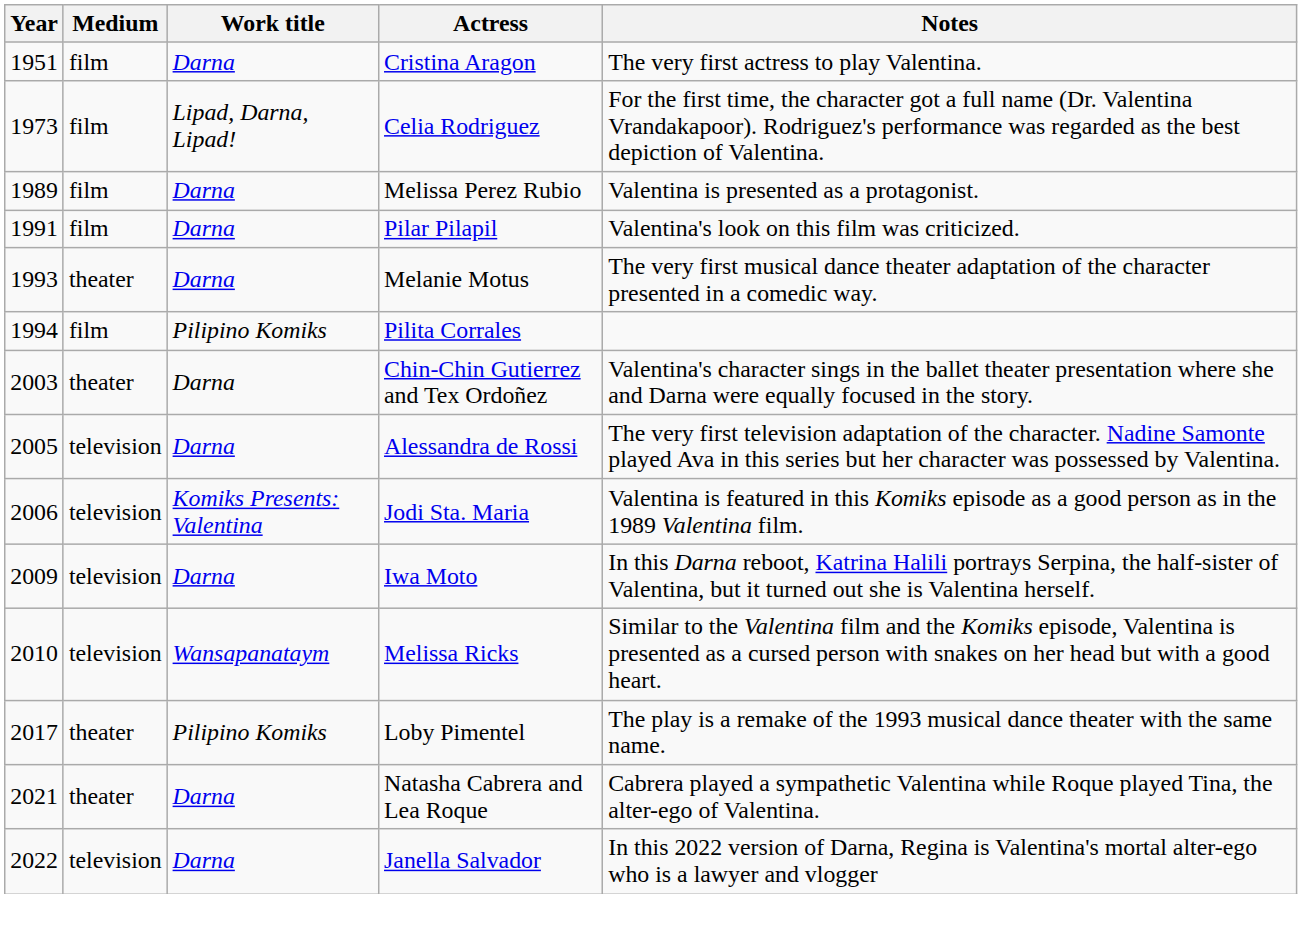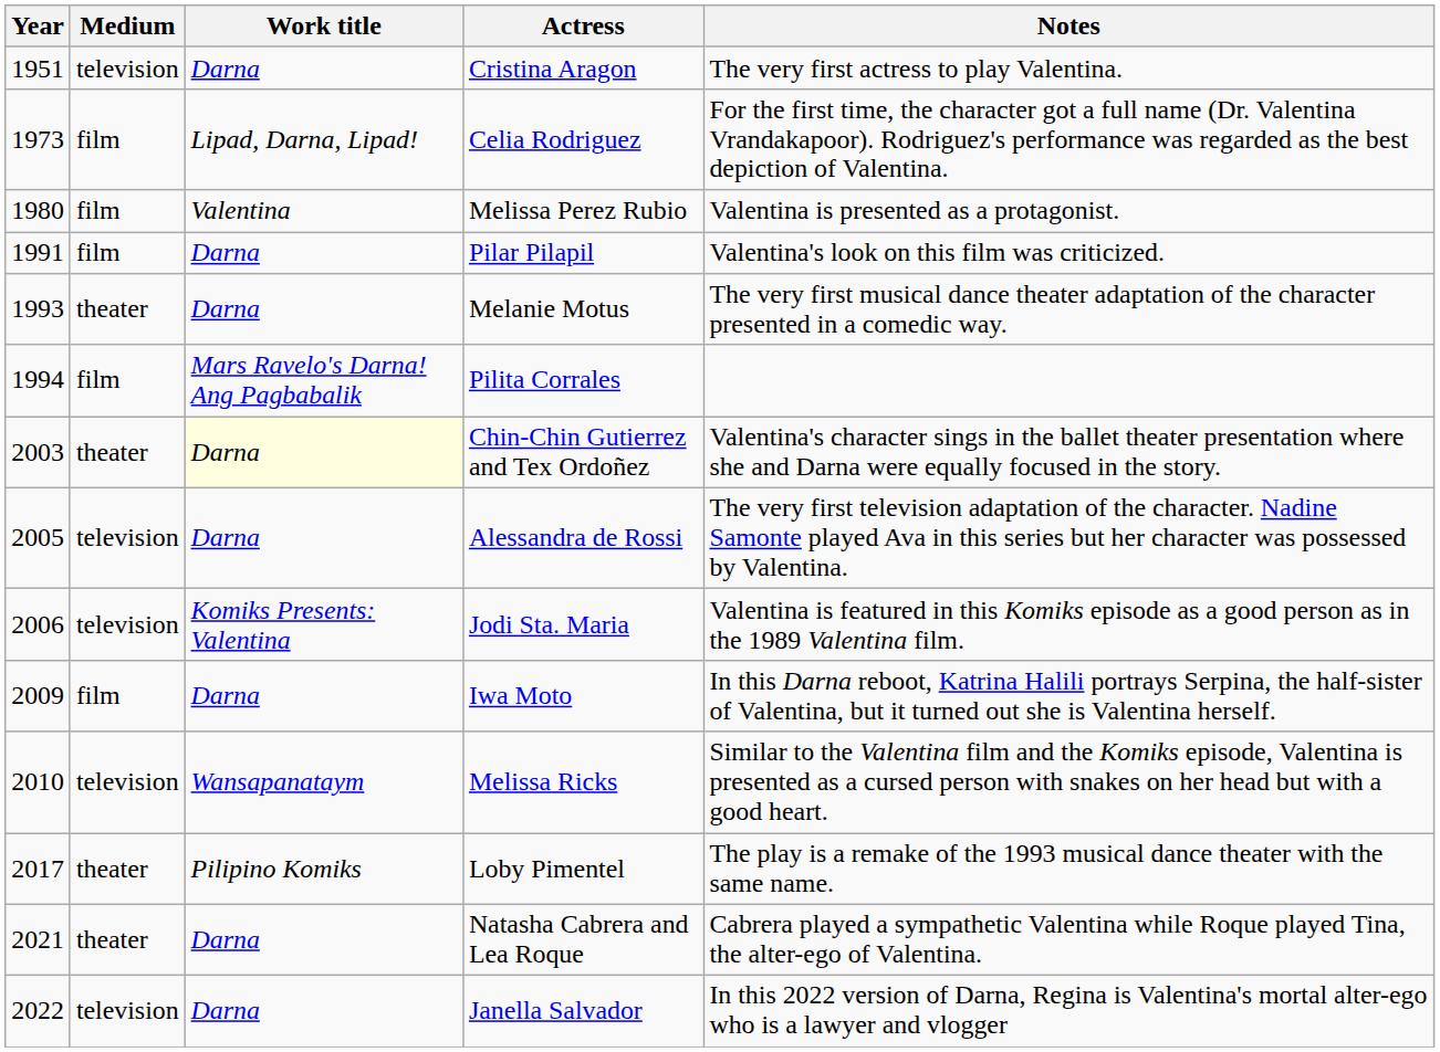 <table class="wikitable sortable">
 <tr>
 <th scope="col">Year</th>
 <th scope="col">Medium</th>
 <th scope="col">Work title</th>
 <th scope="col">Actress</th>
 <th scope="col" class="unsortable">Notes</th>
 </tr>
 <tr>
 <td>1951</td>
-<td>film</td>
+<td>television</td>
 <td><em><a href='#'>Darna</a></em></td>
 <td><a href='#'>Cristina Aragon</a></td>
 <td>The very first actress to play Valentina.</td>
 </tr>
 <tr>
 <td>1973</td>
 <td>film</td>
 <td><em>Lipad, Darna, Lipad!</em></td>
 <td><a href='#'>Celia Rodriguez</a></td>
 <td>For the first time, the character got a full name (Dr. Valentina Vrandakapoor). Rodriguez's performance was regarded as the best depiction of Valentina.</td>
 </tr>
 <tr>
-<td>1989</td>
+<td>1980</td>
 <td>film</td>
-<td><a href='#'><em>Darna</em></a></td>
+<td><em>Valentina</em></td>
 <td>Melissa Perez Rubio</td>
 <td>Valentina is presented as a protagonist.</td>
 </tr>
 <tr>
 <td>1991</td>
 <td>film</td>
 <td><em><a href='#'>Darna</a></em></td>
 <td><a href='#'>Pilar Pilapil</a></td>
 <td>Valentina's look on this film was criticized.</td>
 </tr>
 <tr>
 <td>1993</td>
 <td>theater</td>
 <td><a href='#'><em>Darna</em></a></td>
 <td>Melanie Motus</td>
 <td>The very first musical dance theater adaptation of the character presented in a comedic way.</td>
 </tr>
 <tr>
 <td>1994</td>
 <td>film</td>
-<td><em>Pilipino Komiks</em></td>
+<td><em><a href='#'>Mars Ravelo's Darna! Ang Pagbabalik</a></em></td>
 <td><a href='#'>Pilita Corrales</a></td>
 <td></td>
 </tr>
 <tr>
 <td>2003</td>
 <td>theater</td>
-<td><em>Darna</em></td>
+<td style="background: lightyellow;"><em>Darna</em></td>
 <td><a href='#'>Chin-Chin Gutierrez</a> and Tex Ordoñez</td>
 <td>Valentina's character sings in the ballet theater presentation where she and Darna were equally focused in the story.</td>
 </tr>
 <tr>
 <td>2005</td>
 <td>television</td>
 <td><a href='#'><em>Darna</em></a></td>
 <td><a href='#'>Alessandra de Rossi</a></td>
 <td>The very first television adaptation of the character. <a href='#'>Nadine Samonte</a> played Ava in this series but her character was possessed by Valentina.</td>
 </tr>
 <tr>
 <td>2006</td>
 <td>television</td>
 <td><a href='#'><em>Komiks Presents: Valentina</em></a></td>
 <td><a href='#'>Jodi Sta. Maria</a></td>
 <td>Valentina is featured in this <em>Komiks</em> episode as a good person as in the 1989 <em>Valentina</em> film.</td>
 </tr>
 <tr>
 <td>2009</td>
-<td>television</td>
+<td>film</td>
 <td><a href='#'><em>Darna</em></a></td>
 <td><a href='#'>Iwa Moto</a></td>
 <td>In this <em>Darna</em> reboot, <a href='#'>Katrina Halili</a> portrays Serpina, the half-sister of Valentina, but it turned out she is Valentina herself.</td>
 </tr>
 <tr>
 <td>2010</td>
 <td>television</td>
 <td><em><a href='#'>Wansapanataym</a></em></td>
 <td><a href='#'>Melissa Ricks</a></td>
 <td>Similar to the <em>Valentina</em> film and the <em>Komiks</em> episode, Valentina is presented as a cursed person with snakes on her head but with a good heart.</td>
 </tr>
 <tr>
 <td>2017</td>
 <td>theater</td>
 <td><em>Pilipino Komiks</em></td>
 <td>Loby Pimentel</td>
 <td>The play is a remake of the 1993 musical dance theater with the same name.</td>
 </tr>
 <tr>
 <td>2021</td>
 <td>theater</td>
 <td><a href='#'><em>Darna</em></a></td>
 <td>Natasha Cabrera and Lea Roque</td>
 <td>Cabrera played a sympathetic Valentina while Roque played Tina, the alter-ego of Valentina.</td>
 </tr>
 <tr>
 <td>2022</td>
 <td>television</td>
 <td><a href='#'><em>Darna</em></a></td>
 <td><a href='#'>Janella Salvador</a></td>
 <td>In this 2022 version of Darna, Regina is Valentina's mortal alter-ego who is a lawyer and vlogger</td>
 </tr>
 </table>
